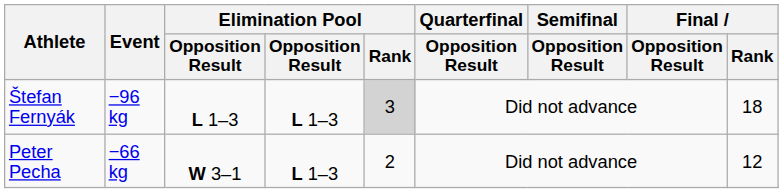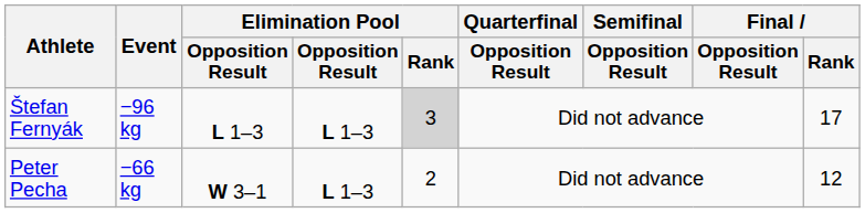 <table class="wikitable" style="font-size:90%">
 <tr>
 <th rowspan="2">Athlete</th>
 <th rowspan="2">Event</th>
 <th colspan=3>Elimination Pool</th>
 <th>Quarterfinal</th>
 <th>Semifinal</th>
 <th colspan=2>Final / </th>
 </tr>
 <tr style="font-size: 95%">
 <th>Opposition<br>Result</th>
 <th>Opposition<br>Result</th>
 <th>Rank</th>
 <th>Opposition<br>Result</th>
 <th>Opposition<br>Result</th>
 <th>Opposition<br>Result</th>
 <th>Rank</th>
 </tr>
 <tr align=center>
 <td align=left><a href='#'>Štefan Fernyák</a></td>
 <td align=left><a href='#'>−96 kg</a></td>
 <td><br><strong>L</strong> 1–3 <sup></sup></td>
 <td><br><strong>L</strong> 1–3 <sup></sup></td>
 <td style="background: lightgrey;">3</td>
 <td colspan=3>Did not advance</td>
-<td>18</td>
+<td>17</td>
 </tr>
 <tr align=center>
 <td align=left><a href='#'>Peter Pecha</a></td>
 <td align=left><a href='#'>−66 kg</a></td>
 <td><br><strong>W</strong> 3–1 <sup></sup></td>
 <td><br><strong>L</strong> 1–3 <sup></sup></td>
 <td>2</td>
 <td colspan=3>Did not advance</td>
 <td>12</td>
 </tr>
 </table>
